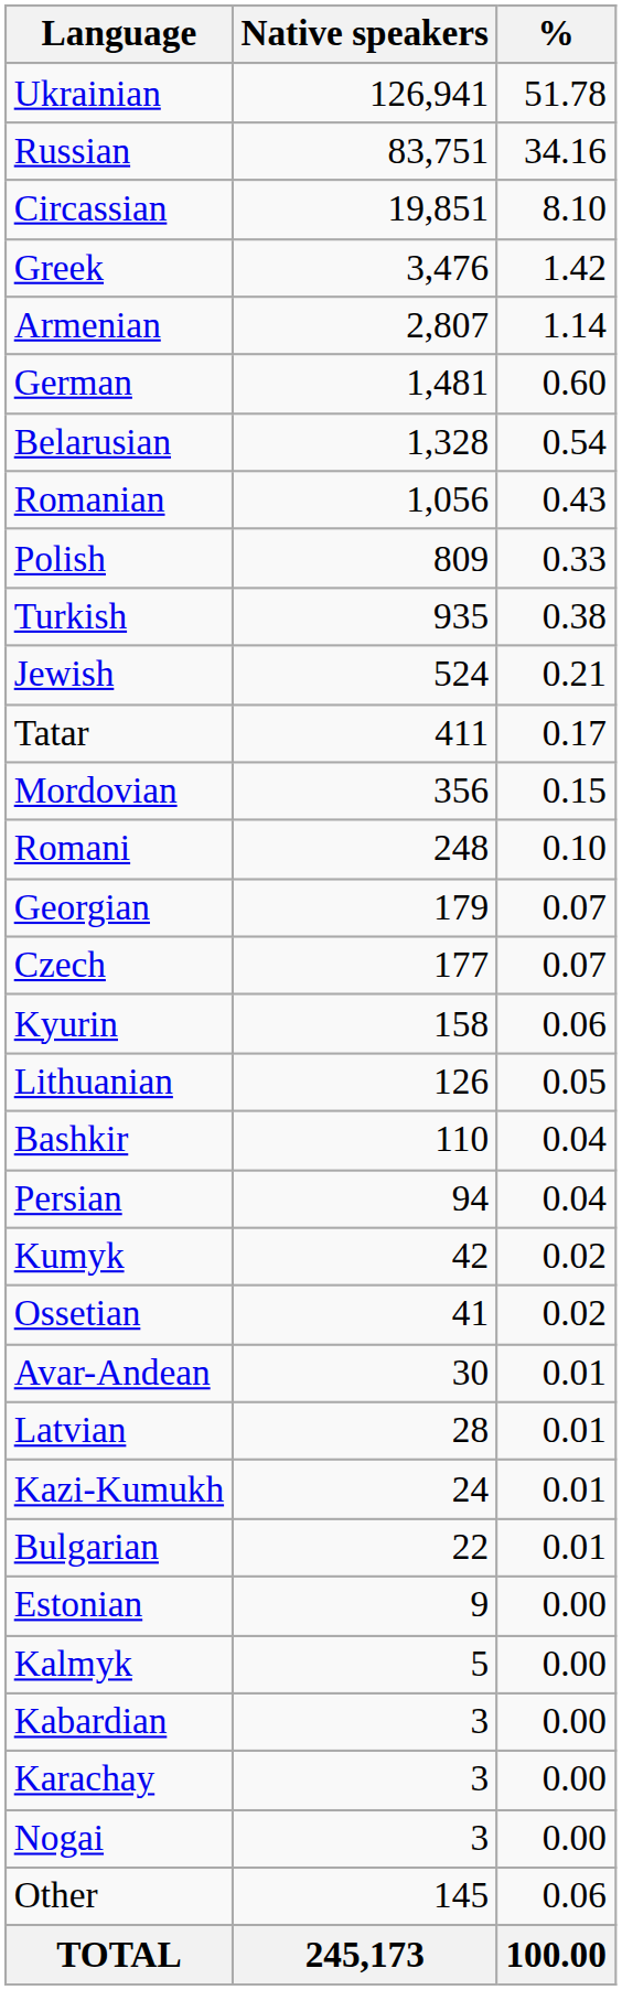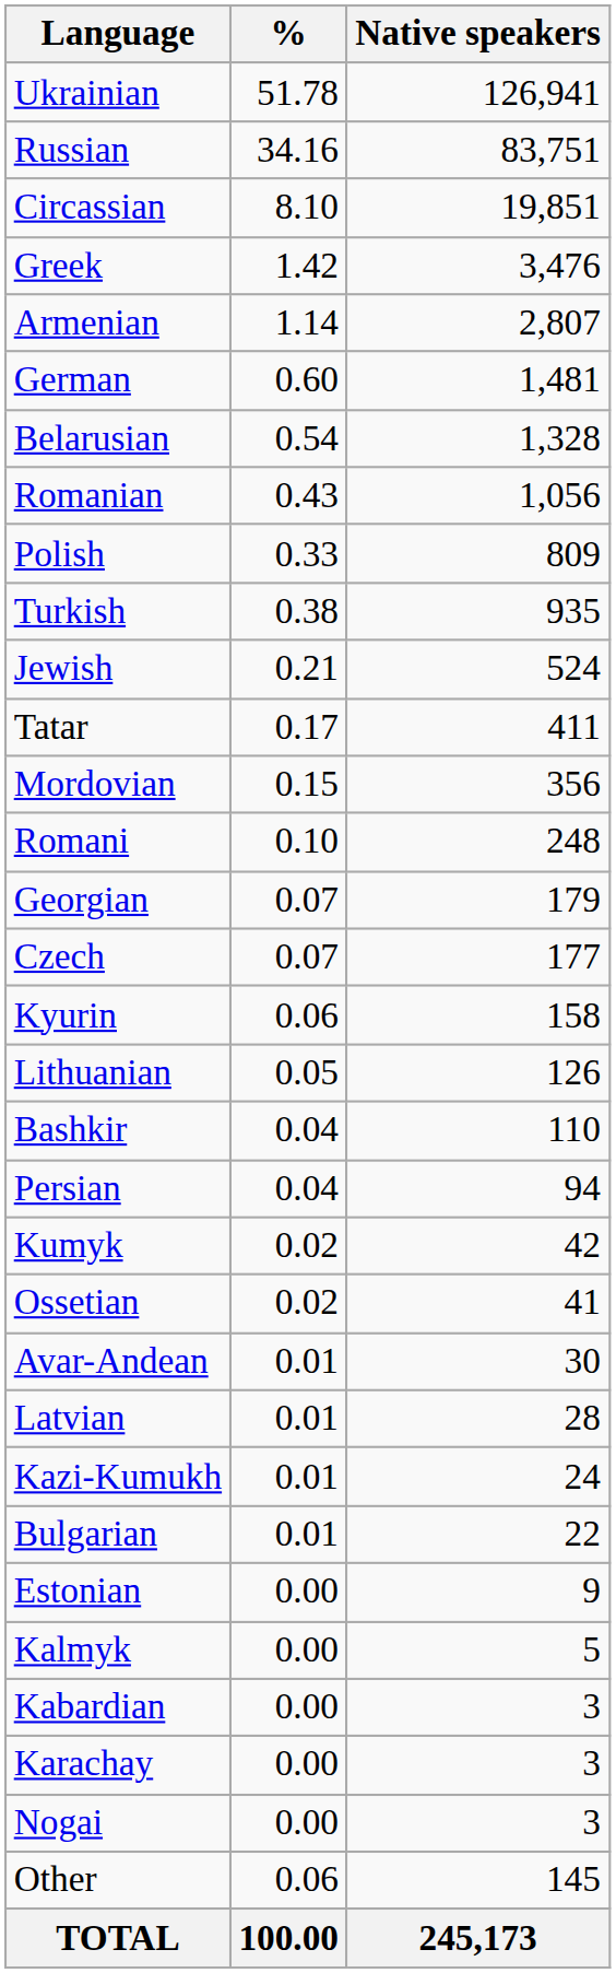 <table class="wikitable sortable">
 <tr>
 <th>Language</th>
+<th>%</th>
 <th>Native speakers</th>
-<th>%</th>
 </tr>
 <tr>
 <td><a href='#'>Ukrainian</a></td>
+<td align="right">51.78</td>
 <td align="right">126,941</td>
-<td align="right">51.78</td>
 </tr>
 <tr>
 <td><a href='#'>Russian</a></td>
+<td align="right">34.16</td>
 <td align="right">83,751</td>
-<td align="right">34.16</td>
 </tr>
 <tr>
 <td><a href='#'>Circassian</a></td>
+<td align="right">8.10</td>
 <td align="right">19,851</td>
-<td align="right">8.10</td>
 </tr>
 <tr>
 <td><a href='#'>Greek</a></td>
+<td align="right">1.42</td>
 <td align="right">3,476</td>
-<td align="right">1.42</td>
 </tr>
 <tr>
 <td><a href='#'>Armenian</a></td>
+<td align="right">1.14</td>
 <td align="right">2,807</td>
-<td align="right">1.14</td>
 </tr>
 <tr>
 <td><a href='#'>German</a></td>
+<td align="right">0.60</td>
 <td align="right">1,481</td>
-<td align="right">0.60</td>
 </tr>
 <tr>
 <td><a href='#'>Belarusian</a></td>
+<td align="right">0.54</td>
 <td align="right">1,328</td>
-<td align="right">0.54</td>
 </tr>
 <tr>
 <td><a href='#'>Romanian</a></td>
+<td align="right">0.43</td>
 <td align="right">1,056</td>
-<td align="right">0.43</td>
 </tr>
 <tr>
 <td><a href='#'>Polish</a></td>
+<td align="right">0.33</td>
 <td align="right">809</td>
-<td align="right">0.33</td>
 </tr>
 <tr>
 <td><a href='#'>Turkish</a></td>
+<td align="right">0.38</td>
 <td align="right">935</td>
-<td align="right">0.38</td>
 </tr>
 <tr>
 <td><a href='#'>Jewish</a></td>
+<td align="right">0.21</td>
 <td align="right">524</td>
-<td align="right">0.21</td>
 </tr>
 <tr>
 <td>Tatar</td>
+<td align="right">0.17</td>
 <td align="right">411</td>
-<td align="right">0.17</td>
 </tr>
 <tr>
 <td><a href='#'>Mordovian</a></td>
+<td align="right">0.15</td>
 <td align="right">356</td>
-<td align="right">0.15</td>
 </tr>
 <tr>
 <td><a href='#'>Romani</a></td>
+<td align="right">0.10</td>
 <td align="right">248</td>
-<td align="right">0.10</td>
 </tr>
 <tr>
 <td><a href='#'>Georgian</a></td>
+<td align="right">0.07</td>
 <td align="right">179</td>
-<td align="right">0.07</td>
 </tr>
 <tr>
 <td><a href='#'>Czech</a></td>
+<td align="right">0.07</td>
 <td align="right">177</td>
-<td align="right">0.07</td>
 </tr>
 <tr>
 <td><a href='#'>Kyurin</a></td>
+<td align="right">0.06</td>
 <td align="right">158</td>
-<td align="right">0.06</td>
 </tr>
 <tr>
 <td><a href='#'>Lithuanian</a></td>
+<td align="right">0.05</td>
 <td align="right">126</td>
-<td align="right">0.05</td>
 </tr>
 <tr>
 <td><a href='#'>Bashkir</a></td>
+<td align="right">0.04</td>
 <td align="right">110</td>
-<td align="right">0.04</td>
 </tr>
 <tr>
 <td><a href='#'>Persian</a></td>
+<td align="right">0.04</td>
 <td align="right">94</td>
-<td align="right">0.04</td>
 </tr>
 <tr>
 <td><a href='#'>Kumyk</a></td>
+<td align="right">0.02</td>
 <td align="right">42</td>
-<td align="right">0.02</td>
 </tr>
 <tr>
 <td><a href='#'>Ossetian</a></td>
+<td align="right">0.02</td>
 <td align="right">41</td>
-<td align="right">0.02</td>
 </tr>
 <tr>
 <td><a href='#'>Avar-Andean</a></td>
+<td align="right">0.01</td>
 <td align="right">30</td>
-<td align="right">0.01</td>
 </tr>
 <tr>
 <td><a href='#'>Latvian</a></td>
+<td align="right">0.01</td>
 <td align="right">28</td>
-<td align="right">0.01</td>
 </tr>
 <tr>
 <td><a href='#'>Kazi-Kumukh</a></td>
+<td align="right">0.01</td>
 <td align="right">24</td>
-<td align="right">0.01</td>
 </tr>
 <tr>
 <td><a href='#'>Bulgarian</a></td>
+<td align="right">0.01</td>
 <td align="right">22</td>
-<td align="right">0.01</td>
 </tr>
 <tr>
 <td><a href='#'>Estonian</a></td>
+<td align="right">0.00</td>
 <td align="right">9</td>
-<td align="right">0.00</td>
 </tr>
 <tr>
 <td><a href='#'>Kalmyk</a></td>
+<td align="right">0.00</td>
 <td align="right">5</td>
-<td align="right">0.00</td>
 </tr>
 <tr>
 <td><a href='#'>Kabardian</a></td>
+<td align="right">0.00</td>
 <td align="right">3</td>
-<td align="right">0.00</td>
 </tr>
 <tr>
 <td><a href='#'>Karachay</a></td>
+<td align="right">0.00</td>
 <td align="right">3</td>
-<td align="right">0.00</td>
 </tr>
 <tr>
 <td><a href='#'>Nogai</a></td>
+<td align="right">0.00</td>
 <td align="right">3</td>
-<td align="right">0.00</td>
 </tr>
 <tr>
 <td>Other</td>
+<td align="right">0.06</td>
 <td align="right">145</td>
-<td align="right">0.06</td>
 </tr>
 <tr>
 <th>TOTAL</th>
+<th>100.00</th>
 <th>245,173</th>
-<th>100.00</th>
 </tr>
 </table>
